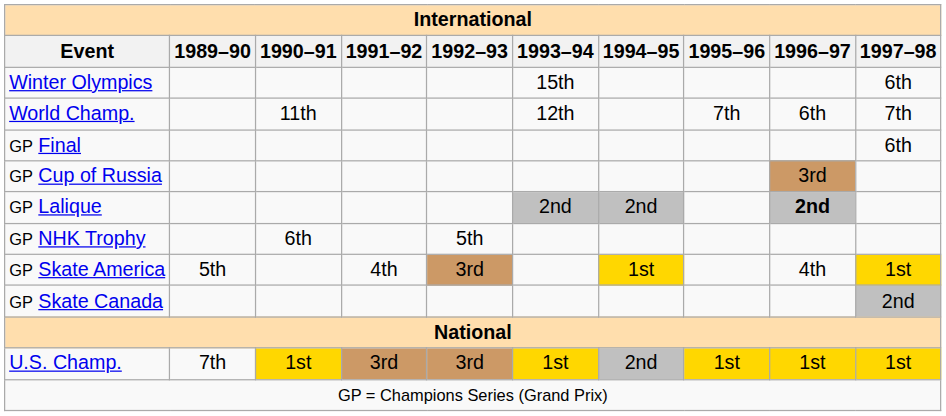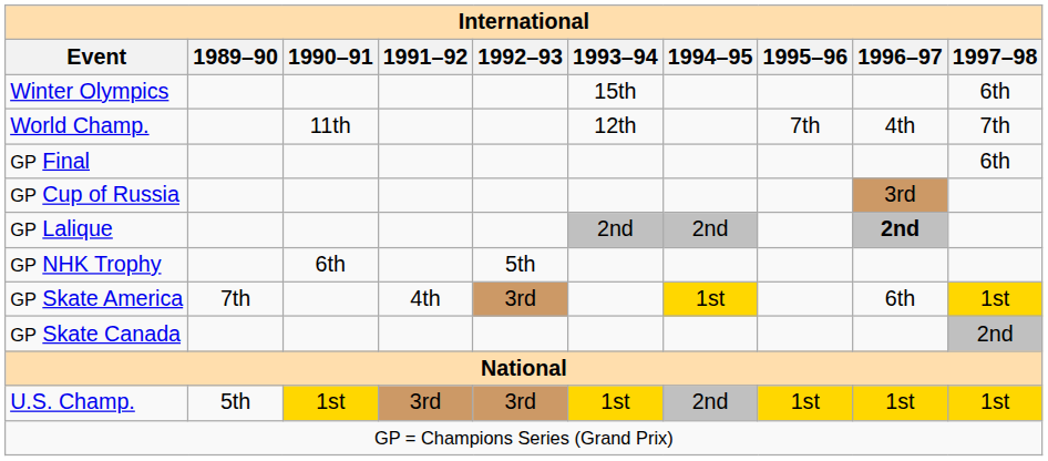 <table class="wikitable" style="text-align:center">
 <tr>
 <th style="background-color: #ffdead; " colspan=10 align=center><strong>International</strong></th>
 </tr>
 <tr>
 <th>Event</th>
 <th>1989–90</th>
 <th>1990–91</th>
 <th>1991–92</th>
 <th>1992–93</th>
 <th>1993–94</th>
 <th>1994–95</th>
 <th>1995–96</th>
 <th>1996–97</th>
 <th>1997–98</th>
 </tr>
 <tr>
 <td align=left><a href='#'>Winter Olympics</a></td>
 <td></td>
 <td></td>
 <td></td>
 <td></td>
 <td>15th</td>
 <td></td>
 <td></td>
 <td></td>
 <td>6th</td>
 </tr>
 <tr>
 <td align=left><a href='#'>World Champ.</a></td>
 <td></td>
 <td>11th</td>
 <td></td>
 <td></td>
 <td>12th</td>
 <td></td>
 <td>7th</td>
-<td>6th</td>
+<td>4th</td>
 <td>7th</td>
 </tr>
 <tr>
 <td align=left><small>GP</small> <a href='#'>Final</a></td>
 <td></td>
 <td></td>
 <td></td>
 <td></td>
 <td></td>
 <td></td>
 <td></td>
 <td></td>
 <td>6th</td>
 </tr>
 <tr>
 <td align=left><small>GP</small> <a href='#'>Cup of Russia</a></td>
 <td></td>
 <td></td>
 <td></td>
 <td></td>
 <td></td>
 <td></td>
 <td></td>
 <td bgcolor=cc9966>3rd</td>
 <td></td>
 </tr>
 <tr>
 <td align=left><small>GP</small> <a href='#'>Lalique</a></td>
 <td></td>
 <td></td>
 <td></td>
 <td></td>
 <td bgcolor=silver>2nd</td>
 <td bgcolor=silver>2nd</td>
 <td></td>
 <td bgcolor=silver><strong>2nd</strong></td>
 <td></td>
 </tr>
 <tr>
 <td align=left><small>GP</small> <a href='#'>NHK Trophy</a></td>
 <td></td>
 <td>6th</td>
 <td></td>
 <td>5th</td>
 <td></td>
 <td></td>
 <td></td>
 <td></td>
 <td></td>
 </tr>
 <tr>
 <td align=left><small>GP</small> <a href='#'>Skate America</a></td>
-<td>5th</td>
+<td>7th</td>
 <td></td>
 <td>4th</td>
 <td bgcolor=cc9966>3rd</td>
 <td></td>
 <td bgcolor=gold>1st</td>
 <td></td>
-<td>4th</td>
+<td>6th</td>
 <td bgcolor=gold>1st</td>
 </tr>
 <tr>
 <td align=left><small>GP</small> <a href='#'>Skate Canada</a></td>
 <td></td>
 <td></td>
 <td></td>
 <td></td>
 <td></td>
 <td></td>
 <td></td>
 <td></td>
 <td bgcolor=silver>2nd</td>
 </tr>
 <tr>
 <th style="background-color: #ffdead; " colspan=10 align=center><strong>National</strong></th>
 </tr>
 <tr>
 <td align=left><a href='#'>U.S. Champ.</a></td>
-<td>7th</td>
+<td>5th</td>
 <td bgcolor=gold>1st</td>
 <td bgcolor=cc9966>3rd</td>
 <td bgcolor=cc9966>3rd</td>
 <td bgcolor=gold>1st</td>
 <td bgcolor=silver>2nd</td>
 <td bgcolor=gold>1st</td>
 <td bgcolor=gold>1st</td>
 <td bgcolor=gold>1st</td>
 </tr>
 <tr>
 <td colspan=10 align=center><small> GP = Champions Series (Grand Prix) </small></td>
 </tr>
 </table>
